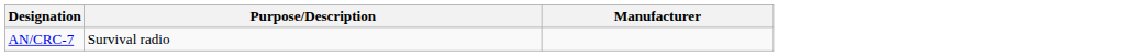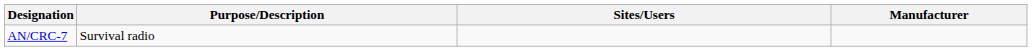 <table class="wikitable sortable">
 <tr>
 <th scope="col">Designation</th>
 <th scope="col" style="width: 500px;">Purpose/Description</th>
+<th scope="col" style="width: 500px;">Sites/Users</th>
 <th scope="col" style="width: 250px;">Manufacturer</th>
 </tr>
 <tr>
 <td><a href='#'>AN/CRC-7</a></td>
 <td>Survival radio</td>
 <td></td>
+<td></td>
 </tr>
 </table>
